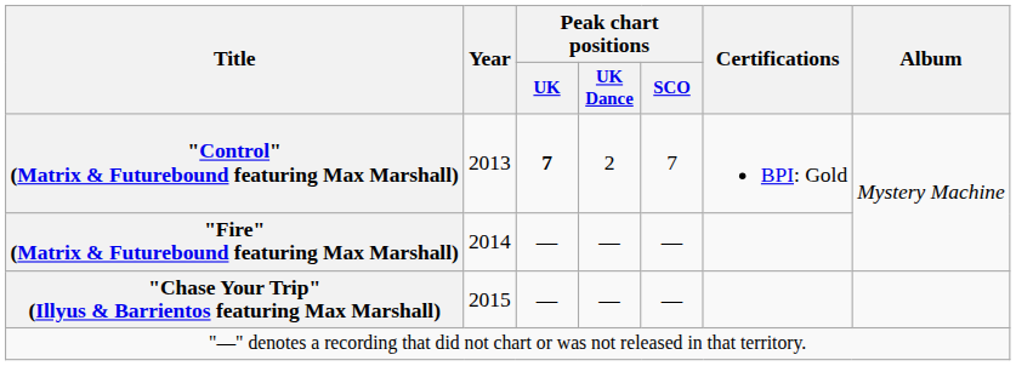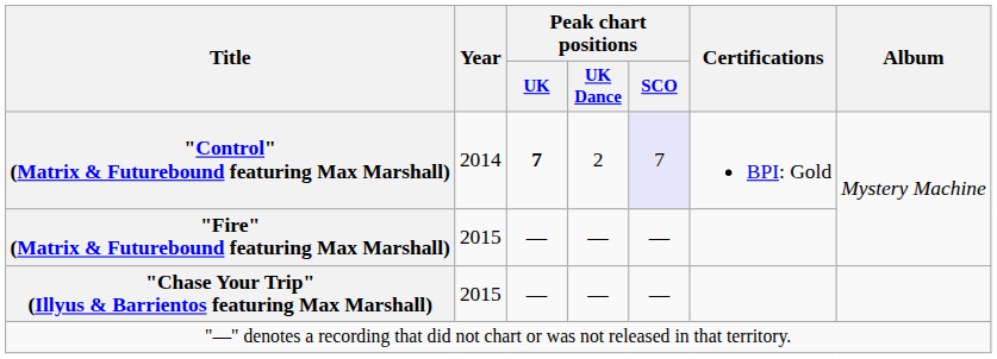 <table class="wikitable plainrowheaders" style="text-align:center;">
 <tr>
 <th scope="col" rowspan="2">Title</th>
 <th scope="col" rowspan="2">Year</th>
 <th scope="col" colspan="3">Peak chart positions</th>
 <th scope="col" rowspan="2">Certifications</th>
 <th scope="col" rowspan="2">Album</th>
 </tr>
 <tr>
 <th scope="col" style="width:3em;font-size:85%;"><a href='#'>UK</a><br></th>
 <th scope="col" style="width:3em;font-size:85%;"><a href='#'>UK<br>Dance</a><br></th>
 <th scope="col" style="width:3em;font-size:85%;"><a href='#'>SCO</a><br></th>
 </tr>
 <tr>
 <th scope="row">"<a href='#'>Control</a>"<br><span>(<a href='#'>Matrix & Futurebound</a> featuring Max Marshall)</span></th>
-<td>2013</td>
+<td>2014</td>
 <td><strong>7</strong></td>
 <td>2</td>
-<td>7</td>
+<td style="background: lavender;">7</td>
 <td><br><ul><li><a href='#'>BPI</a>: Gold</li></ul></td>
 <td rowspan=2><em>Mystery Machine</em></td>
 </tr>
 <tr>
 <th scope="row">"Fire"<br><span>(<a href='#'>Matrix & Futurebound</a> featuring Max Marshall)</span></th>
-<td>2014</td>
+<td>2015</td>
 <td>—</td>
 <td>—</td>
 <td>—</td>
 <td></td>
 </tr>
 <tr>
 <th scope="row">"Chase Your Trip"<br><span>(<a href='#'>Illyus & Barrientos</a> featuring Max Marshall)</span></th>
 <td>2015</td>
 <td>—</td>
 <td>—</td>
 <td>—</td>
 <td></td>
 <td></td>
 </tr>
 <tr>
 <td colspan="7" style="font-size:90%">"—" denotes a recording that did not chart or was not released in that territory.</td>
 </tr>
 </table>
